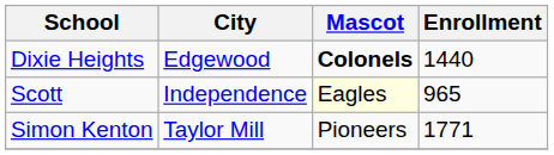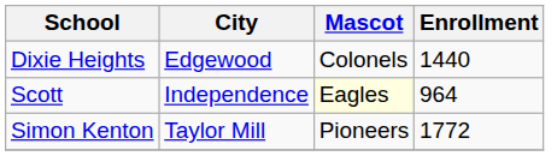 <table class="wikitable sortable">
 <tr>
 <th>School</th>
 <th>City</th>
 <th><a href='#'>Mascot</a></th>
 <th>Enrollment</th>
 </tr>
 <tr>
 <td><a href='#'>Dixie Heights</a></td>
 <td><a href='#'>Edgewood</a></td>
-<td><strong>Colonels</strong></td>
+<td>Colonels</td>
 <td>1440</td>
 </tr>
 <tr>
 <td><a href='#'>Scott</a></td>
 <td><a href='#'>Independence</a></td>
 <td style="background: lightyellow;">Eagles</td>
-<td>965</td>
+<td>964</td>
 </tr>
 <tr>
 <td><a href='#'>Simon Kenton</a></td>
 <td><a href='#'>Taylor Mill</a></td>
 <td>Pioneers</td>
-<td>1771</td>
+<td>1772</td>
 </tr>
 <tr>
 </tr>
 </table>
